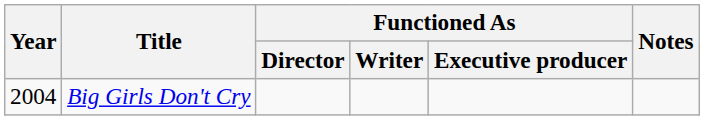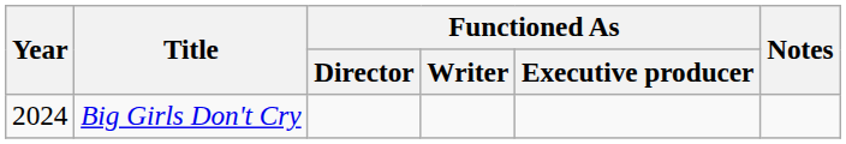 <table class="wikitable">
 <tr>
 <th rowspan="2">Year</th>
 <th rowspan="2">Title</th>
 <th colspan="3">Functioned As</th>
 <th rowspan="2">Notes</th>
 </tr>
 <tr>
 <th>Director</th>
 <th>Writer</th>
 <th>Executive producer</th>
 </tr>
 <tr>
-<td>2004</td>
+<td>2024</td>
 <td><em><a href='#'>Big Girls Don't Cry</a></em></td>
 <td></td>
 <td></td>
 <td></td>
 <td></td>
 </tr>
 </table>
